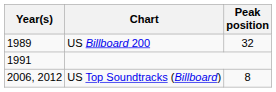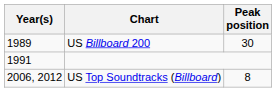 <table class="wikitable sortable" border="1">
 <tr>
 <th>Year(s)</th>
 <th>Chart</th>
 <th>Peak<br>position</th>
 </tr>
 <tr>
 <td>1989</td>
 <td>US <a href='#'><em>Billboard</em> 200</a></td>
-<td align=center>32</td>
+<td align=center>30</td>
 </tr>
 <tr>
 <td>1991<br></td>
 </tr>
 <tr>
 <td>2006, 2012</td>
 <td>US <a href='#'>Top Soundtracks</a> (<em><a href='#'>Billboard</a></em>)</td>
 <td align=center>8</td>
 </tr>
 </table>
